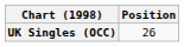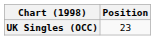 <table class="wikitable plainrowheaders" style="text-align:center">
 <tr>
 <th>Chart (1998)</th>
 <th>Position</th>
 </tr>
 <tr>
 <th scope="row">UK Singles (OCC)</th>
-<td>26</td>
+<td>23</td>
 </tr>
 </table>
